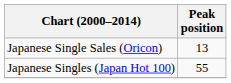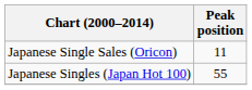 <table class="wikitable sortable plainrowheaders">
 <tr>
 <th scope="col">Chart (2000–2014)</th>
 <th scope="col">Peak<br>position</th>
 </tr>
 <tr>
 <td>Japanese Single Sales (<a href='#'>Oricon</a>)</td>
-<td style="text-align:center;">13</td>
+<td style="text-align:center;">11</td>
 </tr>
 <tr>
 <td>Japanese Singles (<a href='#'>Japan Hot 100</a>)</td>
 <td style="text-align:center;">55</td>
 </tr>
 <tr>
 </tr>
 </table>
